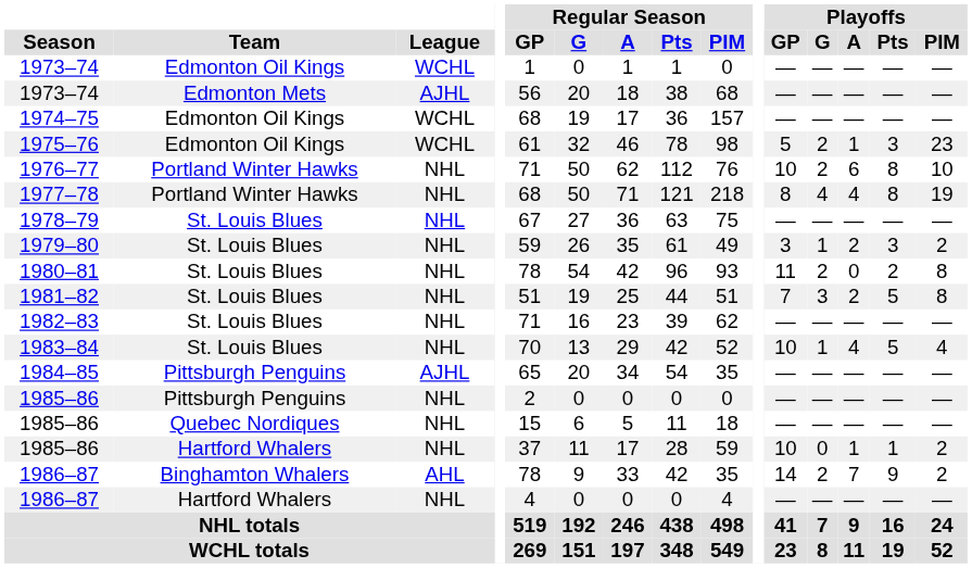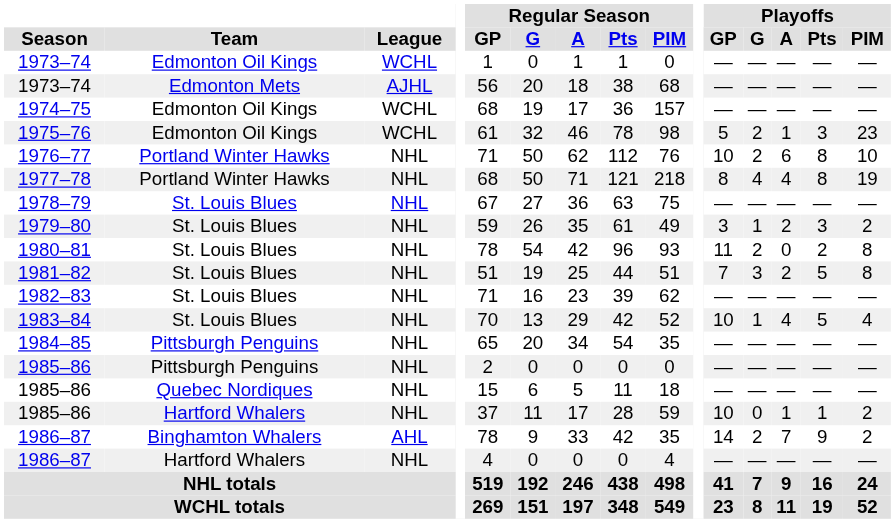 <table border="0" cellpadding="1" cellspacing="0" style="text-align:center; width:60%">
 <tr bgcolor="#e0e0e0">
 <th colspan="3" bgcolor="#ffffff"> </th>
 <th rowspan="99" bgcolor="#ffffff"> </th>
 <th colspan="5">Regular Season</th>
 <th rowspan="99" bgcolor="#ffffff"> </th>
 <th colspan="5">Playoffs</th>
 </tr>
 <tr bgcolor="#e0e0e0">
 <th>Season</th>
 <th>Team</th>
 <th>League</th>
 <th>GP</th>
 <th><a href='#'>G</a></th>
 <th><a href='#'>A</a></th>
 <th><a href='#'>Pts</a></th>
 <th><a href='#'>PIM</a></th>
 <th>GP</th>
 <th>G</th>
 <th>A</th>
 <th>Pts</th>
 <th>PIM</th>
 </tr>
 <tr ALIGN="center">
 <td><a href='#'>1973–74</a></td>
 <td><a href='#'>Edmonton Oil Kings</a></td>
 <td><a href='#'>WCHL</a></td>
 <td>1</td>
 <td>0</td>
 <td>1</td>
 <td>1</td>
 <td>0</td>
 <td>—</td>
 <td>—</td>
 <td>—</td>
 <td>—</td>
 <td>—</td>
 </tr>
 <tr ALIGN="center" bgcolor="#f0f0f0">
 <td>1973–74</td>
 <td><a href='#'>Edmonton Mets</a></td>
 <td><a href='#'>AJHL</a></td>
 <td>56</td>
 <td>20</td>
 <td>18</td>
 <td>38</td>
 <td>68</td>
 <td>—</td>
 <td>—</td>
 <td>—</td>
 <td>—</td>
 <td>—</td>
 </tr>
 <tr ALIGN="center">
 <td><a href='#'>1974–75</a></td>
 <td>Edmonton Oil Kings</td>
 <td>WCHL</td>
 <td>68</td>
 <td>19</td>
 <td>17</td>
 <td>36</td>
 <td>157</td>
 <td>—</td>
 <td>—</td>
 <td>—</td>
 <td>—</td>
 <td>—</td>
 </tr>
 <tr ALIGN="center" bgcolor="#f0f0f0">
 <td><a href='#'>1975–76</a></td>
 <td>Edmonton Oil Kings</td>
 <td>WCHL</td>
 <td>61</td>
 <td>32</td>
 <td>46</td>
 <td>78</td>
 <td>98</td>
 <td>5</td>
 <td>2</td>
 <td>1</td>
 <td>3</td>
 <td>23</td>
 </tr>
 <tr ALIGN="center">
 <td><a href='#'>1976–77</a></td>
 <td><a href='#'>Portland Winter Hawks</a></td>
 <td>NHL</td>
 <td>71</td>
 <td>50</td>
 <td>62</td>
 <td>112</td>
 <td>76</td>
 <td>10</td>
 <td>2</td>
 <td>6</td>
 <td>8</td>
 <td>10</td>
 </tr>
 <tr ALIGN="center" bgcolor="#f0f0f0">
 <td><a href='#'>1977–78</a></td>
 <td>Portland Winter Hawks</td>
 <td>NHL</td>
 <td>68</td>
 <td>50</td>
 <td>71</td>
 <td>121</td>
 <td>218</td>
 <td>8</td>
 <td>4</td>
 <td>4</td>
 <td>8</td>
 <td>19</td>
 </tr>
 <tr ALIGN="center">
 <td><a href='#'>1978–79</a></td>
 <td><a href='#'>St. Louis Blues</a></td>
 <td><a href='#'>NHL</a></td>
 <td>67</td>
 <td>27</td>
 <td>36</td>
 <td>63</td>
 <td>75</td>
 <td>—</td>
 <td>—</td>
 <td>—</td>
 <td>—</td>
 <td>—</td>
 </tr>
 <tr ALIGN="center" bgcolor="#f0f0f0">
 <td><a href='#'>1979–80</a></td>
 <td>St. Louis Blues</td>
 <td>NHL</td>
 <td>59</td>
 <td>26</td>
 <td>35</td>
 <td>61</td>
 <td>49</td>
 <td>3</td>
 <td>1</td>
 <td>2</td>
 <td>3</td>
 <td>2</td>
 </tr>
 <tr ALIGN="center">
 <td><a href='#'>1980–81</a></td>
 <td>St. Louis Blues</td>
 <td>NHL</td>
 <td>78</td>
 <td>54</td>
 <td>42</td>
 <td>96</td>
 <td>93</td>
 <td>11</td>
 <td>2</td>
 <td>0</td>
 <td>2</td>
 <td>8</td>
 </tr>
 <tr ALIGN="center" bgcolor="#f0f0f0">
 <td><a href='#'>1981–82</a></td>
 <td>St. Louis Blues</td>
 <td>NHL</td>
 <td>51</td>
 <td>19</td>
 <td>25</td>
 <td>44</td>
 <td>51</td>
 <td>7</td>
 <td>3</td>
 <td>2</td>
 <td>5</td>
 <td>8</td>
 </tr>
 <tr ALIGN="center">
 <td><a href='#'>1982–83</a></td>
 <td>St. Louis Blues</td>
 <td>NHL</td>
 <td>71</td>
 <td>16</td>
 <td>23</td>
 <td>39</td>
 <td>62</td>
 <td>—</td>
 <td>—</td>
 <td>—</td>
 <td>—</td>
 <td>—</td>
 </tr>
 <tr ALIGN="center" bgcolor="#f0f0f0">
 <td><a href='#'>1983–84</a></td>
 <td>St. Louis Blues</td>
 <td>NHL</td>
 <td>70</td>
 <td>13</td>
 <td>29</td>
 <td>42</td>
 <td>52</td>
 <td>10</td>
 <td>1</td>
 <td>4</td>
 <td>5</td>
 <td>4</td>
 </tr>
 <tr ALIGN="center">
 <td><a href='#'>1984–85</a></td>
 <td><a href='#'>Pittsburgh Penguins</a></td>
-<td><a href='#'>AJHL</a></td>
+<td>NHL</td>
 <td>65</td>
 <td>20</td>
 <td>34</td>
 <td>54</td>
 <td>35</td>
 <td>—</td>
 <td>—</td>
 <td>—</td>
 <td>—</td>
 <td>—</td>
 </tr>
 <tr ALIGN="center" bgcolor="#f0f0f0">
 <td><a href='#'>1985–86</a></td>
 <td>Pittsburgh Penguins</td>
 <td>NHL</td>
 <td>2</td>
 <td>0</td>
 <td>0</td>
 <td>0</td>
 <td>0</td>
 <td>—</td>
 <td>—</td>
 <td>—</td>
 <td>—</td>
 <td>—</td>
 </tr>
 <tr ALIGN="center">
 <td>1985–86</td>
 <td><a href='#'>Quebec Nordiques</a></td>
 <td>NHL</td>
 <td>15</td>
 <td>6</td>
 <td>5</td>
 <td>11</td>
 <td>18</td>
 <td>—</td>
 <td>—</td>
 <td>—</td>
 <td>—</td>
 <td>—</td>
 </tr>
 <tr ALIGN="center" bgcolor="#f0f0f0">
 <td>1985–86</td>
 <td><a href='#'>Hartford Whalers</a></td>
 <td>NHL</td>
 <td>37</td>
 <td>11</td>
 <td>17</td>
 <td>28</td>
 <td>59</td>
 <td>10</td>
 <td>0</td>
 <td>1</td>
 <td>1</td>
 <td>2</td>
 </tr>
 <tr ALIGN="center">
 <td><a href='#'>1986–87</a></td>
 <td><a href='#'>Binghamton Whalers</a></td>
 <td><a href='#'>AHL</a></td>
 <td>78</td>
 <td>9</td>
 <td>33</td>
 <td>42</td>
 <td>35</td>
 <td>14</td>
 <td>2</td>
 <td>7</td>
 <td>9</td>
 <td>2</td>
 </tr>
 <tr ALIGN="center" bgcolor="#f0f0f0">
 <td><a href='#'>1986–87</a></td>
 <td>Hartford Whalers</td>
 <td>NHL</td>
 <td>4</td>
 <td>0</td>
 <td>0</td>
 <td>0</td>
 <td>4</td>
 <td>—</td>
 <td>—</td>
 <td>—</td>
 <td>—</td>
 <td>—</td>
 </tr>
 <tr style="background:#e0e0e0;">
 <th colspan="3">NHL totals</th>
 <th>519</th>
 <th>192</th>
 <th>246</th>
 <th>438</th>
 <th>498</th>
 <th>41</th>
 <th>7</th>
 <th>9</th>
 <th>16</th>
 <th>24</th>
 </tr>
 <tr style="background:#e0e0e0;">
 <th colspan="3">WCHL totals</th>
 <th>269</th>
 <th>151</th>
 <th>197</th>
 <th>348</th>
 <th>549</th>
 <th>23</th>
 <th>8</th>
 <th>11</th>
 <th>19</th>
 <th>52</th>
 </tr>
 </table>
